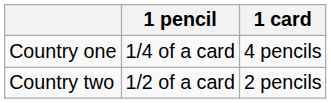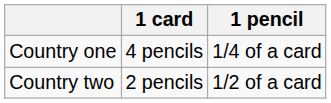 <table class="wikitable">
 <tr>
 <th></th>
+<th>1 card</th>
 <th>1 pencil</th>
-<th>1 card</th>
 </tr>
 <tr>
 <td>Country one</td>
+<td>4 pencils</td>
 <td>1/4 of a card</td>
-<td>4 pencils</td>
 </tr>
 <tr>
 <td>Country two</td>
+<td>2 pencils</td>
 <td>1/2 of a card</td>
-<td>2 pencils</td>
 </tr>
 </table>
